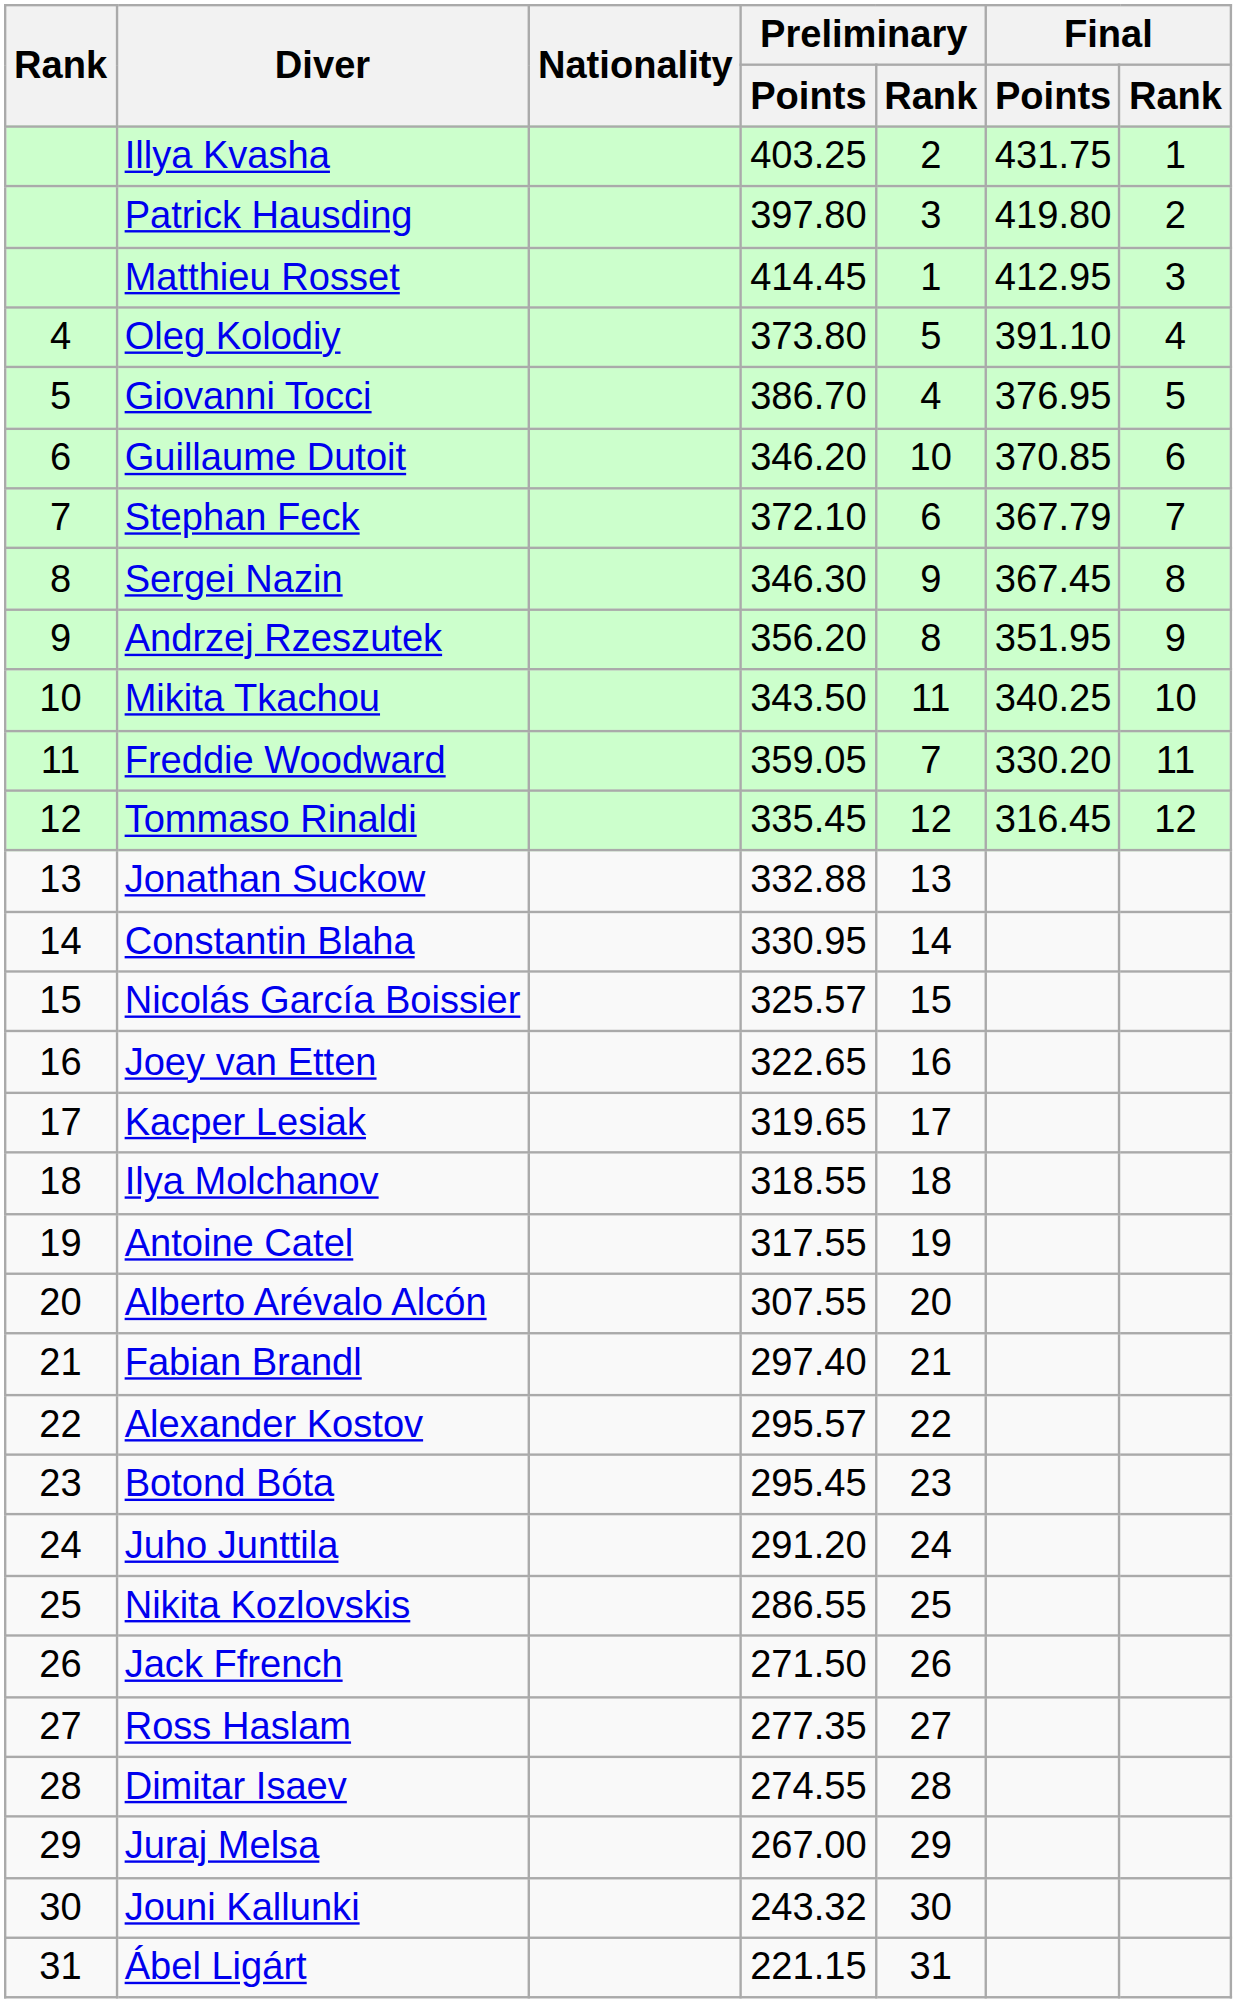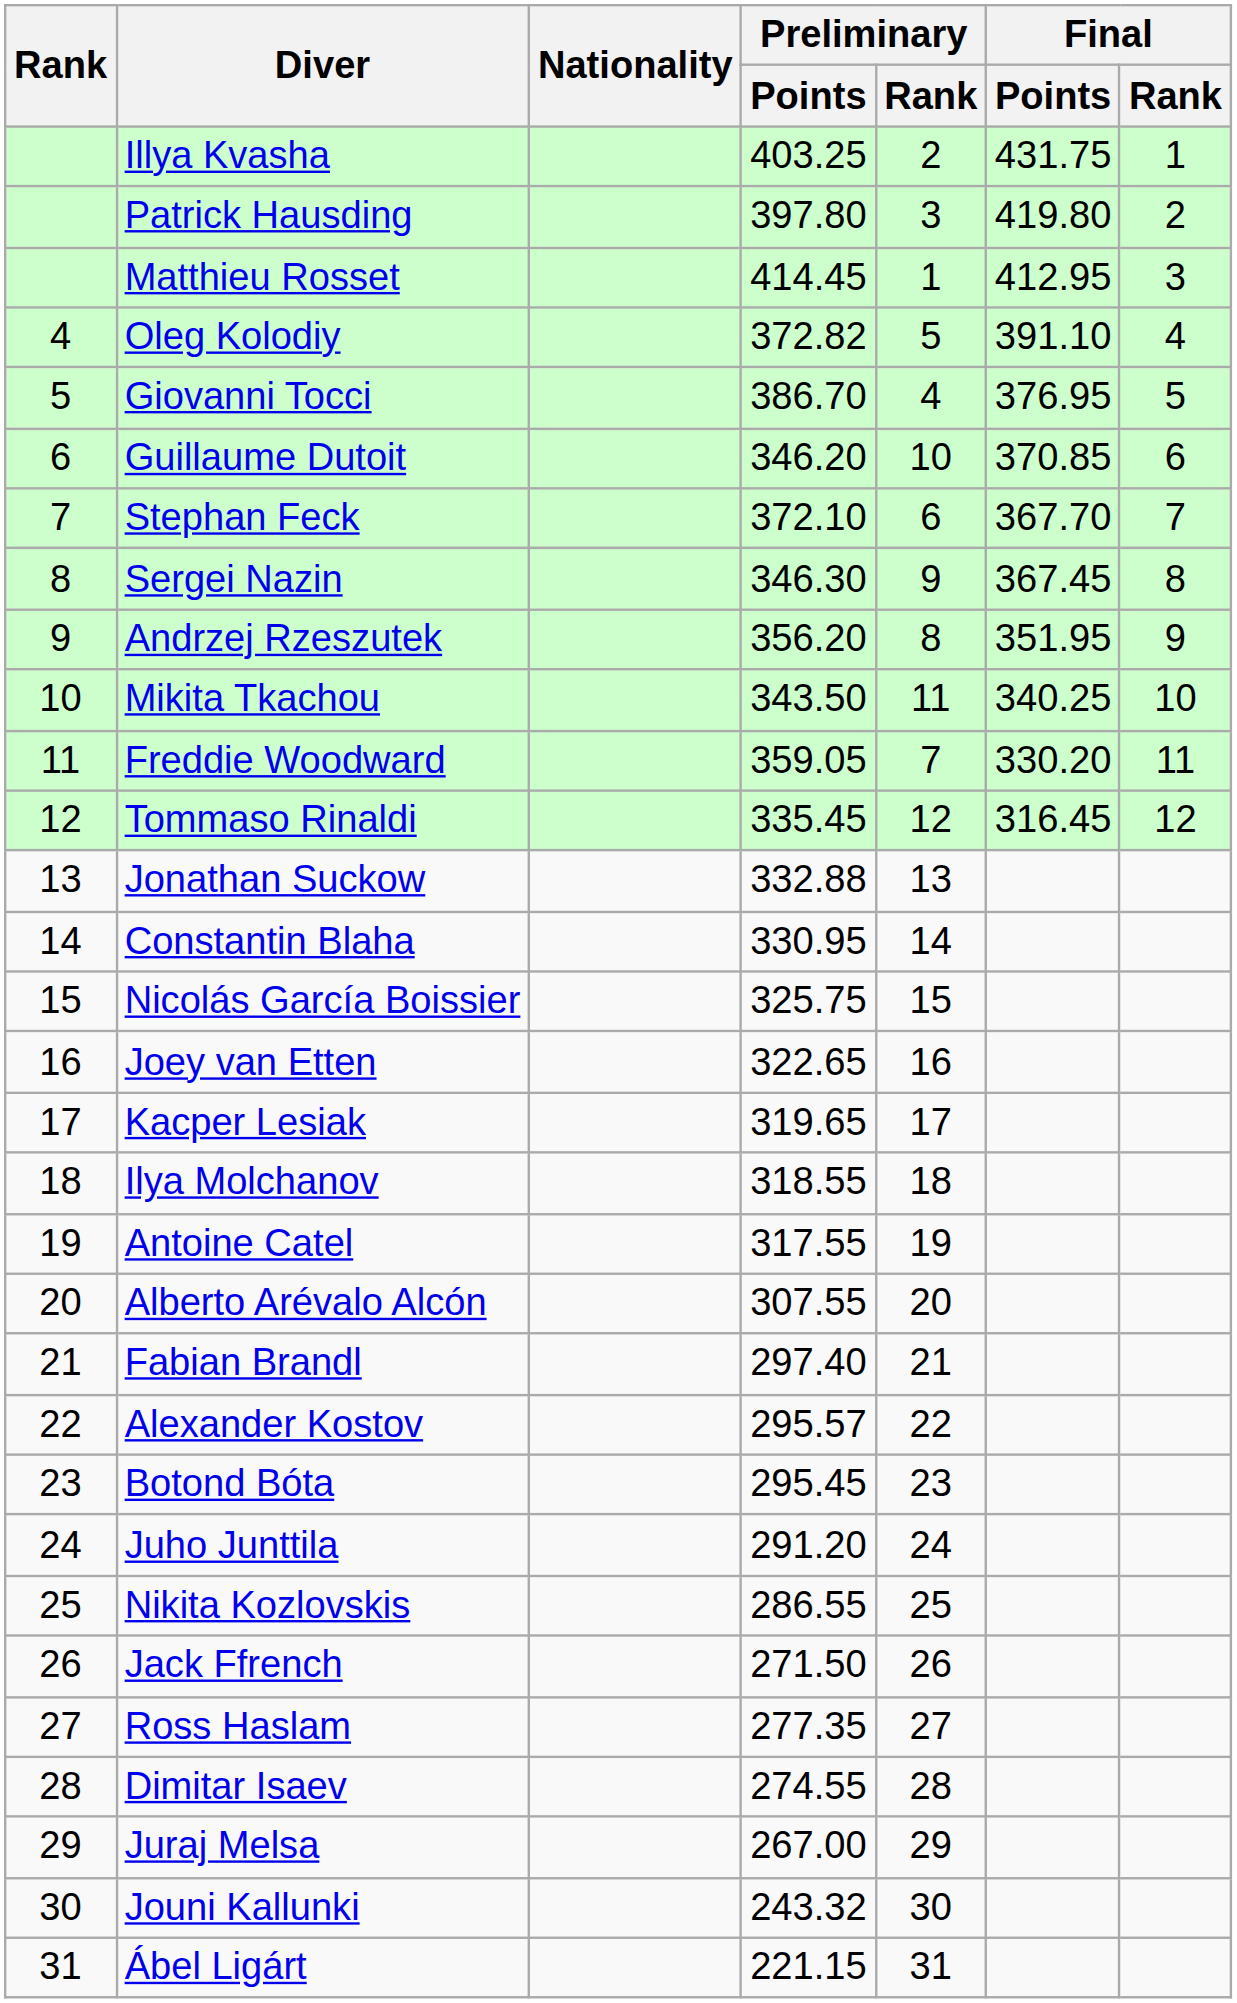 <table class="wikitable" style="text-align:center">
 <tr>
 <th rowspan="2">Rank</th>
 <th rowspan="2">Diver</th>
 <th rowspan="2">Nationality</th>
 <th colspan="2">Preliminary</th>
 <th colspan="2">Final</th>
 </tr>
 <tr>
 <th>Points</th>
 <th>Rank</th>
 <th>Points</th>
 <th>Rank</th>
 </tr>
 <tr bgcolor=ccffcc>
 <td></td>
 <td align=left><a href='#'>Illya Kvasha</a></td>
 <td align=left></td>
 <td>403.25</td>
 <td>2</td>
 <td>431.75</td>
 <td>1</td>
 </tr>
 <tr bgcolor=ccffcc>
 <td></td>
 <td align=left><a href='#'>Patrick Hausding</a></td>
 <td align=left></td>
 <td>397.80</td>
 <td>3</td>
 <td>419.80</td>
 <td>2</td>
 </tr>
 <tr bgcolor=ccffcc>
 <td></td>
 <td align=left><a href='#'>Matthieu Rosset</a></td>
 <td align=left></td>
 <td>414.45</td>
 <td>1</td>
 <td>412.95</td>
 <td>3</td>
 </tr>
 <tr bgcolor=ccffcc>
 <td>4</td>
 <td align=left><a href='#'>Oleg Kolodiy</a></td>
 <td align=left></td>
-<td>373.80</td>
+<td>372.82</td>
 <td>5</td>
 <td>391.10</td>
 <td>4</td>
 </tr>
 <tr bgcolor=ccffcc>
 <td>5</td>
 <td align=left><a href='#'>Giovanni Tocci</a></td>
 <td align=left></td>
 <td>386.70</td>
 <td>4</td>
 <td>376.95</td>
 <td>5</td>
 </tr>
 <tr bgcolor=ccffcc>
 <td>6</td>
 <td align=left><a href='#'>Guillaume Dutoit</a></td>
 <td align=left></td>
 <td>346.20</td>
 <td>10</td>
 <td>370.85</td>
 <td>6</td>
 </tr>
 <tr bgcolor=ccffcc>
 <td>7</td>
 <td align=left><a href='#'>Stephan Feck</a></td>
 <td align=left></td>
 <td>372.10</td>
 <td>6</td>
-<td>367.79</td>
+<td>367.70</td>
 <td>7</td>
 </tr>
 <tr bgcolor=ccffcc>
 <td>8</td>
 <td align=left><a href='#'>Sergei Nazin</a></td>
 <td align=left></td>
 <td>346.30</td>
 <td>9</td>
 <td>367.45</td>
 <td>8</td>
 </tr>
 <tr bgcolor=ccffcc>
 <td>9</td>
 <td align=left><a href='#'>Andrzej Rzeszutek</a></td>
 <td align=left></td>
 <td>356.20</td>
 <td>8</td>
 <td>351.95</td>
 <td>9</td>
 </tr>
 <tr bgcolor=ccffcc>
 <td>10</td>
 <td align=left><a href='#'>Mikita Tkachou</a></td>
 <td align=left></td>
 <td>343.50</td>
 <td>11</td>
 <td>340.25</td>
 <td>10</td>
 </tr>
 <tr bgcolor=ccffcc>
 <td>11</td>
 <td align=left><a href='#'>Freddie Woodward</a></td>
 <td align=left></td>
 <td>359.05</td>
 <td>7</td>
 <td>330.20</td>
 <td>11</td>
 </tr>
 <tr bgcolor=ccffcc>
 <td>12</td>
 <td align=left><a href='#'>Tommaso Rinaldi</a></td>
 <td align=left></td>
 <td>335.45</td>
 <td>12</td>
 <td>316.45</td>
 <td>12</td>
 </tr>
 <tr>
 <td>13</td>
 <td align=left><a href='#'>Jonathan Suckow</a></td>
 <td align=left></td>
 <td>332.88</td>
 <td>13</td>
 <td></td>
 <td></td>
 </tr>
 <tr>
 <td>14</td>
 <td align=left><a href='#'>Constantin Blaha</a></td>
 <td align=left></td>
 <td>330.95</td>
 <td>14</td>
 <td></td>
 <td></td>
 </tr>
 <tr>
 <td>15</td>
 <td align=left><a href='#'>Nicolás García Boissier</a></td>
 <td align=left></td>
-<td>325.57</td>
+<td>325.75</td>
 <td>15</td>
 <td></td>
 <td></td>
 </tr>
 <tr>
 <td>16</td>
 <td align=left><a href='#'>Joey van Etten</a></td>
 <td align=left></td>
 <td>322.65</td>
 <td>16</td>
 <td></td>
 <td></td>
 </tr>
 <tr>
 <td>17</td>
 <td align=left><a href='#'>Kacper Lesiak</a></td>
 <td align=left></td>
 <td>319.65</td>
 <td>17</td>
 <td></td>
 <td></td>
 </tr>
 <tr>
 <td>18</td>
 <td align=left><a href='#'>Ilya Molchanov</a></td>
 <td align=left></td>
 <td>318.55</td>
 <td>18</td>
 <td></td>
 <td></td>
 </tr>
 <tr>
 <td>19</td>
 <td align=left><a href='#'>Antoine Catel</a></td>
 <td align=left></td>
 <td>317.55</td>
 <td>19</td>
 <td></td>
 <td></td>
 </tr>
 <tr>
 <td>20</td>
 <td align=left><a href='#'>Alberto Arévalo Alcón</a></td>
 <td align=left></td>
 <td>307.55</td>
 <td>20</td>
 <td></td>
 <td></td>
 </tr>
 <tr>
 <td>21</td>
 <td align=left><a href='#'>Fabian Brandl</a></td>
 <td align=left></td>
 <td>297.40</td>
 <td>21</td>
 <td></td>
 <td></td>
 </tr>
 <tr>
 <td>22</td>
 <td align=left><a href='#'>Alexander Kostov</a></td>
 <td align=left></td>
 <td>295.57</td>
 <td>22</td>
 <td></td>
 <td></td>
 </tr>
 <tr>
 <td>23</td>
 <td align=left><a href='#'>Botond Bóta</a></td>
 <td align=left></td>
 <td>295.45</td>
 <td>23</td>
 <td></td>
 <td></td>
 </tr>
 <tr>
 <td>24</td>
 <td align=left><a href='#'>Juho Junttila</a></td>
 <td align=left></td>
 <td>291.20</td>
 <td>24</td>
 <td></td>
 <td></td>
 </tr>
 <tr>
 <td>25</td>
 <td align=left><a href='#'>Nikita Kozlovskis</a></td>
 <td align=left></td>
 <td>286.55</td>
 <td>25</td>
 <td></td>
 <td></td>
 </tr>
 <tr>
 <td>26</td>
 <td align=left><a href='#'>Jack Ffrench</a></td>
 <td align=left></td>
 <td>271.50</td>
 <td>26</td>
 <td></td>
 <td></td>
 </tr>
 <tr>
 <td>27</td>
 <td align=left><a href='#'>Ross Haslam</a></td>
 <td align=left></td>
 <td>277.35</td>
 <td>27</td>
 <td></td>
 <td></td>
 </tr>
 <tr>
 <td>28</td>
 <td align=left><a href='#'>Dimitar Isaev</a></td>
 <td align=left></td>
 <td>274.55</td>
 <td>28</td>
 <td></td>
 <td></td>
 </tr>
 <tr>
 <td>29</td>
 <td align=left><a href='#'>Juraj Melsa</a></td>
 <td align=left></td>
 <td>267.00</td>
 <td>29</td>
 <td></td>
 <td></td>
 </tr>
 <tr>
 <td>30</td>
 <td align=left><a href='#'>Jouni Kallunki</a></td>
 <td align=left></td>
 <td>243.32</td>
 <td>30</td>
 <td></td>
 <td></td>
 </tr>
 <tr>
 <td>31</td>
 <td align=left><a href='#'>Ábel Ligárt</a></td>
 <td align=left></td>
 <td>221.15</td>
 <td>31</td>
 <td></td>
 <td></td>
 </tr>
 </table>
